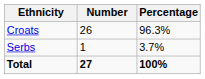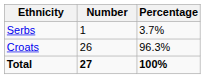 <table class="wikitable">
 <tr>
 <th width="100px">Ethnicity</th>
 <th width="80px">Number</th>
 <th width="80px">Percentage</th>
 </tr>
 <tr>
+<td><a href='#'>Serbs</a></td>
+<td>1</td>
+<td>3.7%</td>
+</tr>
+<tr>
 <td><a href='#'>Croats</a></td>
 <td>26</td>
 <td>96.3%</td>
-</tr>
-<tr>
-<td><a href='#'>Serbs</a></td>
-<td>1</td>
-<td>3.7%</td>
 </tr>
 <tr>
 <td><strong>Total</strong></td>
 <td><strong>27</strong></td>
 <td><strong>100%</strong></td>
 </tr>
 </table>
